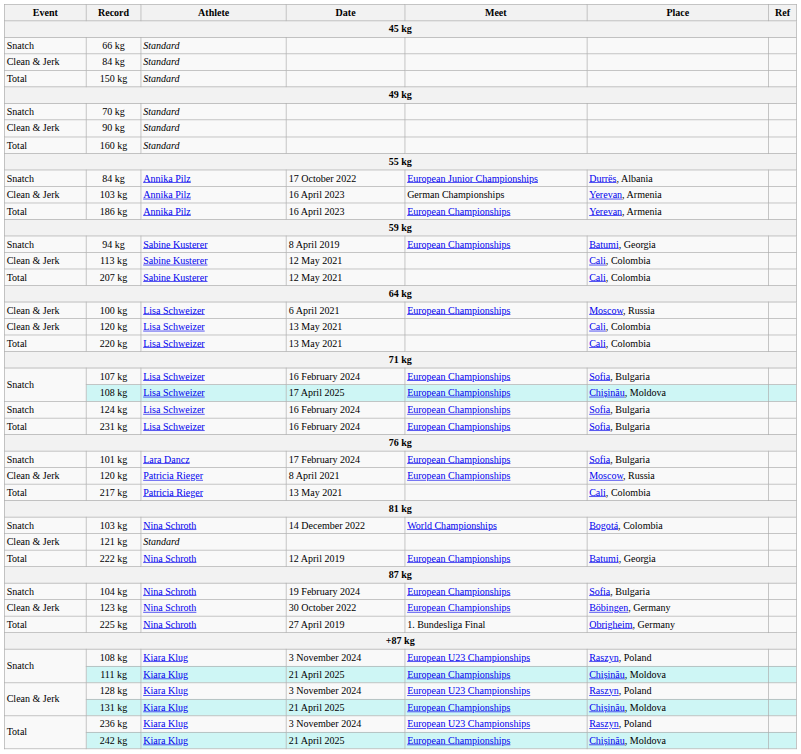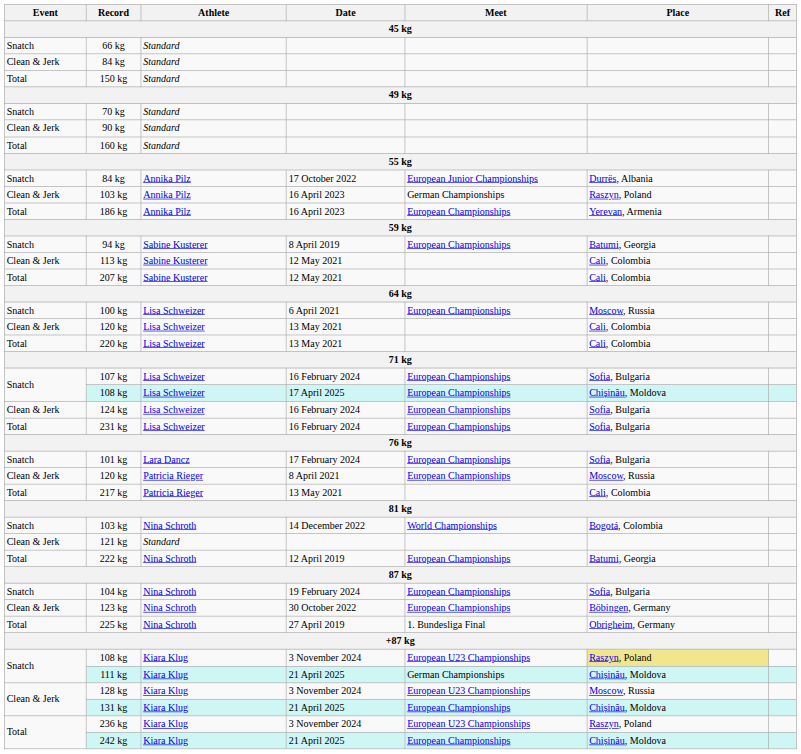 <table class="wikitable" style="font-size:95%; width: 95%;">
 <tr>
 <th width=9%>Event</th>
 <th width=6%>Record</th>
 <th width=16%>Athlete</th>
 <th width=13%>Date</th>
 <th width=20%>Meet</th>
 <th width=20%>Place</th>
 <th width=3%>Ref</th>
 </tr>
 <tr bgcolor="#DDDDDD">
 <th colspan="7">45 kg</th>
 </tr>
 <tr>
 <td>Snatch</td>
 <td align="center">66 kg</td>
 <td><em>Standard</em></td>
 <td></td>
 <td></td>
 <td></td>
 <td></td>
 </tr>
 <tr>
 <td>Clean & Jerk</td>
 <td align="center">84 kg</td>
 <td><em>Standard</em></td>
 <td></td>
 <td></td>
 <td></td>
 <td></td>
 </tr>
 <tr>
 <td>Total</td>
 <td align="center">150 kg</td>
 <td><em>Standard</em></td>
 <td></td>
 <td></td>
 <td></td>
 <td></td>
 </tr>
 <tr bgcolor="#DDDDDD">
 <th colspan="7">49 kg</th>
 </tr>
 <tr>
 <td>Snatch</td>
 <td align="center">70 kg</td>
 <td><em>Standard</em></td>
 <td></td>
 <td></td>
 <td></td>
 <td></td>
 </tr>
 <tr>
 <td>Clean & Jerk</td>
 <td align="center">90 kg</td>
 <td><em>Standard</em></td>
 <td></td>
 <td></td>
 <td></td>
 <td></td>
 </tr>
 <tr>
 <td>Total</td>
 <td align="center">160 kg</td>
 <td><em>Standard</em></td>
 <td></td>
 <td></td>
 <td></td>
 <td></td>
 </tr>
 <tr bgcolor="#DDDDDD">
 <th colspan="7">55 kg</th>
 </tr>
 <tr>
 <td>Snatch</td>
 <td align="center">84 kg</td>
 <td><a href='#'>Annika Pilz</a></td>
 <td>17 October 2022</td>
 <td><a href='#'>European Junior Championships</a></td>
 <td><a href='#'>Durrës</a>, Albania</td>
 <td></td>
 </tr>
 <tr>
 <td>Clean & Jerk</td>
 <td align=center>103 kg</td>
 <td><a href='#'>Annika Pilz</a></td>
 <td>16 April 2023</td>
 <td>German Championships</td>
-<td><a href='#'>Yerevan</a>, Armenia</td>
+<td><a href='#'>Raszyn</a>, Poland</td>
 <td></td>
 </tr>
 <tr>
 <td>Total</td>
 <td align=center>186 kg</td>
 <td><a href='#'>Annika Pilz</a></td>
 <td>16 April 2023</td>
 <td><a href='#'>European Championships</a></td>
 <td><a href='#'>Yerevan</a>, Armenia</td>
 <td></td>
 </tr>
 <tr bgcolor="#DDDDDD">
 <th colspan="7">59 kg</th>
 </tr>
 <tr>
 <td>Snatch</td>
 <td align="center">94 kg</td>
 <td><a href='#'>Sabine Kusterer</a></td>
 <td>8 April 2019</td>
 <td><a href='#'>European Championships</a></td>
 <td><a href='#'>Batumi</a>, Georgia</td>
 <td></td>
 </tr>
 <tr>
 <td>Clean & Jerk</td>
 <td align="center">113 kg</td>
 <td><a href='#'>Sabine Kusterer</a></td>
 <td>12 May 2021</td>
 <td></td>
 <td><a href='#'>Cali</a>, Colombia</td>
 <td></td>
 </tr>
 <tr>
 <td>Total</td>
 <td align="center">207 kg</td>
 <td><a href='#'>Sabine Kusterer</a></td>
 <td>12 May 2021</td>
 <td></td>
 <td><a href='#'>Cali</a>, Colombia</td>
 <td></td>
 </tr>
 <tr bgcolor="#DDDDDD">
 <th colspan="7">64 kg</th>
 </tr>
 <tr>
-<td>Clean & Jerk</td>
+<td>Snatch</td>
 <td align="center">100 kg</td>
 <td><a href='#'>Lisa Schweizer</a></td>
 <td>6 April 2021</td>
 <td><a href='#'>European Championships</a></td>
 <td><a href='#'>Moscow</a>, Russia</td>
 <td></td>
 </tr>
 <tr>
 <td>Clean & Jerk</td>
 <td align="center">120 kg</td>
 <td><a href='#'>Lisa Schweizer</a></td>
 <td>13 May 2021</td>
 <td></td>
 <td><a href='#'>Cali</a>, Colombia</td>
 <td></td>
 </tr>
 <tr>
 <td>Total</td>
 <td align="center">220 kg</td>
 <td><a href='#'>Lisa Schweizer</a></td>
 <td>13 May 2021</td>
 <td></td>
 <td><a href='#'>Cali</a>, Colombia</td>
 <td></td>
 </tr>
 <tr bgcolor="#DDDDDD">
 <th colspan="7">71 kg</th>
 </tr>
 <tr>
 <td rowspan=2>Snatch</td>
 <td align="center">107 kg</td>
 <td><a href='#'>Lisa Schweizer</a></td>
 <td>16 February 2024</td>
 <td><a href='#'>European Championships</a></td>
 <td><a href='#'>Sofia</a>, Bulgaria</td>
 <td></td>
 </tr>
 <tr bgcolor=#CEF6F5>
 <td align="center">108 kg</td>
 <td><a href='#'>Lisa Schweizer</a></td>
 <td>17 April 2025</td>
 <td><a href='#'>European Championships</a></td>
 <td><a href='#'>Chișinău</a>, Moldova</td>
 <td></td>
 </tr>
 <tr>
-<td>Snatch</td>
+<td>Clean & Jerk</td>
 <td align=center>124 kg</td>
 <td><a href='#'>Lisa Schweizer</a></td>
 <td>16 February 2024</td>
 <td><a href='#'>European Championships</a></td>
 <td><a href='#'>Sofia</a>, Bulgaria</td>
 <td></td>
 </tr>
 <tr>
 <td>Total</td>
 <td align=center>231 kg</td>
 <td><a href='#'>Lisa Schweizer</a></td>
 <td>16 February 2024</td>
 <td><a href='#'>European Championships</a></td>
 <td><a href='#'>Sofia</a>, Bulgaria</td>
 <td></td>
 </tr>
 <tr bgcolor="#DDDDDD">
 <th colspan="7">76 kg</th>
 </tr>
 <tr>
 <td>Snatch</td>
 <td align="center">101 kg</td>
 <td><a href='#'>Lara Dancz</a></td>
 <td>17 February 2024</td>
 <td><a href='#'>European Championships</a></td>
 <td><a href='#'>Sofia</a>, Bulgaria</td>
 <td></td>
 </tr>
 <tr>
 <td>Clean & Jerk</td>
 <td align="center">120 kg</td>
 <td><a href='#'>Patricia Rieger</a></td>
 <td>8 April 2021</td>
 <td><a href='#'>European Championships</a></td>
 <td><a href='#'>Moscow</a>, Russia</td>
 <td></td>
 </tr>
 <tr>
 <td>Total</td>
 <td align="center">217 kg</td>
 <td><a href='#'>Patricia Rieger</a></td>
 <td>13 May 2021</td>
 <td></td>
 <td><a href='#'>Cali</a>, Colombia</td>
 <td></td>
 </tr>
 <tr bgcolor="#DDDDDD">
 <th colspan="7">81 kg</th>
 </tr>
 <tr>
 <td>Snatch</td>
 <td align="center">103 kg</td>
 <td><a href='#'>Nina Schroth</a></td>
 <td>14 December 2022</td>
 <td><a href='#'>World Championships</a></td>
 <td><a href='#'>Bogotá</a>, Colombia</td>
 <td></td>
 </tr>
 <tr>
 <td>Clean & Jerk</td>
 <td align="center">121 kg</td>
 <td><em>Standard</em></td>
 <td></td>
 <td></td>
 <td></td>
 <td></td>
 </tr>
 <tr>
 <td>Total</td>
 <td align="center">222 kg</td>
 <td><a href='#'>Nina Schroth</a></td>
 <td>12 April 2019</td>
 <td><a href='#'>European Championships</a></td>
 <td><a href='#'>Batumi</a>, Georgia</td>
 <td></td>
 </tr>
 <tr bgcolor="#DDDDDD">
 <th colspan="7">87 kg</th>
 </tr>
 <tr>
 <td>Snatch</td>
 <td align="center">104 kg</td>
 <td><a href='#'>Nina Schroth</a></td>
 <td>19 February 2024</td>
 <td><a href='#'>European Championships</a></td>
 <td><a href='#'>Sofia</a>, Bulgaria</td>
 <td></td>
 </tr>
 <tr>
 <td>Clean & Jerk</td>
 <td align="center">123 kg</td>
 <td><a href='#'>Nina Schroth</a></td>
 <td>30 October 2022</td>
 <td><a href='#'>European Championships</a></td>
 <td><a href='#'>Böbingen</a>, Germany</td>
 <td></td>
 </tr>
 <tr>
 <td>Total</td>
 <td align="center">225 kg</td>
 <td><a href='#'>Nina Schroth</a></td>
 <td>27 April 2019</td>
 <td>1. Bundesliga Final</td>
 <td><a href='#'>Obrigheim</a>, Germany</td>
 <td></td>
 </tr>
 <tr bgcolor="#DDDDDD">
 <th colspan="7">+87 kg</th>
 </tr>
 <tr>
 <td rowspan=2>Snatch</td>
 <td align="center">108 kg</td>
 <td><a href='#'>Kiara Klug</a></td>
 <td>3 November 2024</td>
 <td><a href='#'>European U23 Championships</a></td>
-<td><a href='#'>Raszyn</a>, Poland</td>
+<td style="background: khaki;"><a href='#'>Raszyn</a>, Poland</td>
 <td></td>
 </tr>
 <tr bgcolor=#CEF6F5>
 <td align=center>111 kg</td>
 <td><a href='#'>Kiara Klug</a></td>
 <td>21 April 2025</td>
-<td><a href='#'>European Championships</a></td>
+<td>German Championships</td>
 <td><a href='#'>Chișinău</a>, Moldova</td>
 <td></td>
 </tr>
 <tr>
 <td rowspan=2>Clean & Jerk</td>
 <td align=center>128 kg</td>
 <td><a href='#'>Kiara Klug</a></td>
 <td>3 November 2024</td>
 <td><a href='#'>European U23 Championships</a></td>
-<td><a href='#'>Raszyn</a>, Poland</td>
+<td><a href='#'>Moscow</a>, Russia</td>
 <td></td>
 </tr>
 <tr bgcolor=#CEF6F5>
 <td align=center>131 kg</td>
 <td><a href='#'>Kiara Klug</a></td>
 <td>21 April 2025</td>
 <td><a href='#'>European Championships</a></td>
 <td><a href='#'>Chișinău</a>, Moldova</td>
 <td></td>
 </tr>
 <tr>
 <td rowspan=2>Total</td>
 <td align=center>236 kg</td>
 <td><a href='#'>Kiara Klug</a></td>
 <td>3 November 2024</td>
 <td><a href='#'>European U23 Championships</a></td>
 <td><a href='#'>Raszyn</a>, Poland</td>
 <td></td>
 </tr>
 <tr bgcolor=#CEF6F5>
 <td align=center>242 kg</td>
 <td><a href='#'>Kiara Klug</a></td>
 <td>21 April 2025</td>
 <td><a href='#'>European Championships</a></td>
 <td><a href='#'>Chișinău</a>, Moldova</td>
 <td></td>
 </tr>
 </table>
